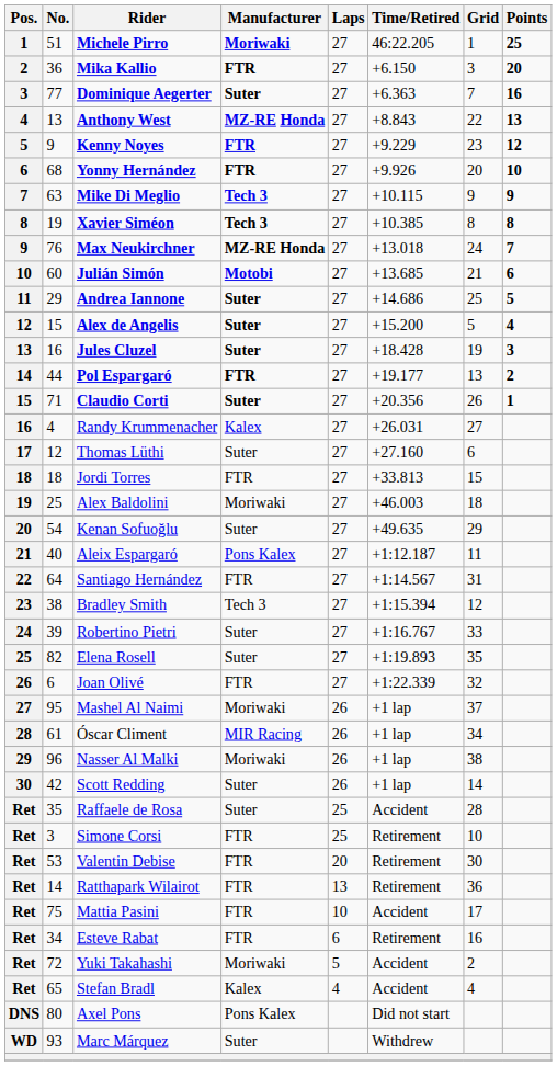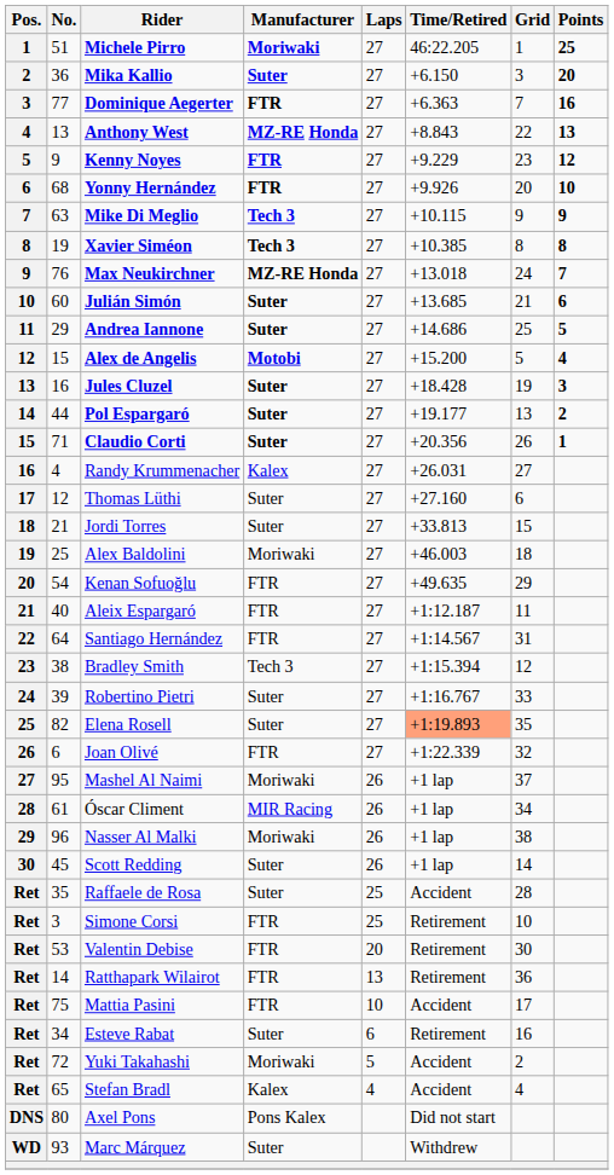 <table class="wikitable" style="font-size: 95%;">
 <tr>
 <th>Pos.</th>
 <th>No.</th>
 <th>Rider</th>
 <th>Manufacturer</th>
 <th>Laps</th>
 <th>Time/Retired</th>
 <th>Grid</th>
 <th>Points</th>
 </tr>
 <tr>
 <th>1</th>
 <td>51</td>
 <td> <strong><a href='#'>Michele Pirro</a></strong></td>
 <td><strong><a href='#'>Moriwaki</a></strong></td>
 <td>27</td>
 <td>46:22.205</td>
 <td>1</td>
 <td><strong>25</strong></td>
 </tr>
 <tr>
 <th>2</th>
 <td>36</td>
 <td> <strong><a href='#'>Mika Kallio</a></strong></td>
-<td><strong>FTR</strong></td>
+<td><strong><a href='#'>Suter</a></strong></td>
 <td>27</td>
 <td>+6.150</td>
 <td>3</td>
 <td><strong>20</strong></td>
 </tr>
 <tr>
 <th>3</th>
 <td>77</td>
 <td> <strong><a href='#'>Dominique Aegerter</a></strong></td>
-<td><strong>Suter</strong></td>
+<td><strong>FTR</strong></td>
 <td>27</td>
 <td>+6.363</td>
 <td>7</td>
 <td><strong>16</strong></td>
 </tr>
 <tr>
 <th>4</th>
 <td>13</td>
 <td> <strong><a href='#'>Anthony West</a></strong></td>
 <td><strong><a href='#'>MZ-RE</a> <a href='#'>Honda</a></strong></td>
 <td>27</td>
 <td>+8.843</td>
 <td>22</td>
 <td><strong>13</strong></td>
 </tr>
 <tr>
 <th>5</th>
 <td>9</td>
 <td> <strong><a href='#'>Kenny Noyes</a></strong></td>
 <td><strong><a href='#'>FTR</a></strong></td>
 <td>27</td>
 <td>+9.229</td>
 <td>23</td>
 <td><strong>12</strong></td>
 </tr>
 <tr>
 <th>6</th>
 <td>68</td>
 <td> <strong><a href='#'>Yonny Hernández</a></strong></td>
 <td><strong>FTR</strong></td>
 <td>27</td>
 <td>+9.926</td>
 <td>20</td>
 <td><strong>10</strong></td>
 </tr>
 <tr>
 <th>7</th>
 <td>63</td>
 <td> <strong><a href='#'>Mike Di Meglio</a></strong></td>
 <td><strong><a href='#'>Tech 3</a></strong></td>
 <td>27</td>
 <td>+10.115</td>
 <td>9</td>
 <td><strong>9</strong></td>
 </tr>
 <tr>
 <th>8</th>
 <td>19</td>
 <td> <strong><a href='#'>Xavier Siméon</a></strong></td>
 <td><strong>Tech 3</strong></td>
 <td>27</td>
 <td>+10.385</td>
 <td>8</td>
 <td><strong>8</strong></td>
 </tr>
 <tr>
 <th>9</th>
 <td>76</td>
 <td> <strong><a href='#'>Max Neukirchner</a></strong></td>
 <td><strong>MZ-RE Honda</strong></td>
 <td>27</td>
 <td>+13.018</td>
 <td>24</td>
 <td><strong>7</strong></td>
 </tr>
 <tr>
 <th>10</th>
 <td>60</td>
 <td> <strong><a href='#'>Julián Simón</a></strong></td>
-<td><strong><a href='#'>Motobi</a></strong></td>
+<td><strong>Suter</strong></td>
 <td>27</td>
 <td>+13.685</td>
 <td>21</td>
 <td><strong>6</strong></td>
 </tr>
 <tr>
 <th>11</th>
 <td>29</td>
 <td> <strong><a href='#'>Andrea Iannone</a></strong></td>
 <td><strong>Suter</strong></td>
 <td>27</td>
 <td>+14.686</td>
 <td>25</td>
 <td><strong>5</strong></td>
 </tr>
 <tr>
 <th>12</th>
 <td>15</td>
 <td> <strong><a href='#'>Alex de Angelis</a></strong></td>
-<td><strong>Suter</strong></td>
+<td><strong><a href='#'>Motobi</a></strong></td>
 <td>27</td>
 <td>+15.200</td>
 <td>5</td>
 <td><strong>4</strong></td>
 </tr>
 <tr>
 <th>13</th>
 <td>16</td>
 <td> <strong><a href='#'>Jules Cluzel</a></strong></td>
 <td><strong>Suter</strong></td>
 <td>27</td>
 <td>+18.428</td>
 <td>19</td>
 <td><strong>3</strong></td>
 </tr>
 <tr>
 <th>14</th>
 <td>44</td>
 <td> <strong><a href='#'>Pol Espargaró</a></strong></td>
-<td><strong>FTR</strong></td>
+<td><strong>Suter</strong></td>
 <td>27</td>
 <td>+19.177</td>
 <td>13</td>
 <td><strong>2</strong></td>
 </tr>
 <tr>
 <th>15</th>
 <td>71</td>
 <td> <strong><a href='#'>Claudio Corti</a></strong></td>
 <td><strong>Suter</strong></td>
 <td>27</td>
 <td>+20.356</td>
 <td>26</td>
 <td><strong>1</strong></td>
 </tr>
 <tr>
 <th>16</th>
 <td>4</td>
 <td> <a href='#'>Randy Krummenacher</a></td>
 <td><a href='#'>Kalex</a></td>
 <td>27</td>
 <td>+26.031</td>
 <td>27</td>
 <td></td>
 </tr>
 <tr>
 <th>17</th>
 <td>12</td>
 <td> <a href='#'>Thomas Lüthi</a></td>
 <td>Suter</td>
 <td>27</td>
 <td>+27.160</td>
 <td>6</td>
 <td></td>
 </tr>
 <tr>
 <th>18</th>
-<td>18</td>
+<td>21</td>
 <td> <a href='#'>Jordi Torres</a></td>
-<td>FTR</td>
+<td>Suter</td>
 <td>27</td>
 <td>+33.813</td>
 <td>15</td>
 <td></td>
 </tr>
 <tr>
 <th>19</th>
 <td>25</td>
 <td> <a href='#'>Alex Baldolini</a></td>
 <td>Moriwaki</td>
 <td>27</td>
 <td>+46.003</td>
 <td>18</td>
 <td></td>
 </tr>
 <tr>
 <th>20</th>
 <td>54</td>
 <td> <a href='#'>Kenan Sofuoğlu</a></td>
-<td>Suter</td>
+<td>FTR</td>
 <td>27</td>
 <td>+49.635</td>
 <td>29</td>
 <td></td>
 </tr>
 <tr>
 <th>21</th>
 <td>40</td>
 <td> <a href='#'>Aleix Espargaró</a></td>
-<td><a href='#'>Pons Kalex</a></td>
+<td>FTR</td>
 <td>27</td>
 <td>+1:12.187</td>
 <td>11</td>
 <td></td>
 </tr>
 <tr>
 <th>22</th>
 <td>64</td>
 <td> <a href='#'>Santiago Hernández</a></td>
 <td>FTR</td>
 <td>27</td>
 <td>+1:14.567</td>
 <td>31</td>
 <td></td>
 </tr>
 <tr>
 <th>23</th>
 <td>38</td>
 <td> <a href='#'>Bradley Smith</a></td>
 <td>Tech 3</td>
 <td>27</td>
 <td>+1:15.394</td>
 <td>12</td>
 <td></td>
 </tr>
 <tr>
 <th>24</th>
 <td>39</td>
 <td> <a href='#'>Robertino Pietri</a></td>
 <td>Suter</td>
 <td>27</td>
 <td>+1:16.767</td>
 <td>33</td>
 <td></td>
 </tr>
 <tr>
 <th>25</th>
 <td>82</td>
 <td> <a href='#'>Elena Rosell</a></td>
 <td>Suter</td>
 <td>27</td>
-<td>+1:19.893</td>
+<td style="background: lightsalmon;">+1:19.893</td>
 <td>35</td>
 <td></td>
 </tr>
 <tr>
 <th>26</th>
 <td>6</td>
 <td> <a href='#'>Joan Olivé</a></td>
 <td>FTR</td>
 <td>27</td>
 <td>+1:22.339</td>
 <td>32</td>
 <td></td>
 </tr>
 <tr>
 <th>27</th>
 <td>95</td>
 <td> <a href='#'>Mashel Al Naimi</a></td>
 <td>Moriwaki</td>
 <td>26</td>
 <td>+1 lap</td>
 <td>37</td>
 <td></td>
 </tr>
 <tr>
 <th>28</th>
 <td>61</td>
 <td> Óscar Climent</td>
 <td><a href='#'>MIR Racing</a></td>
 <td>26</td>
 <td>+1 lap</td>
 <td>34</td>
 <td></td>
 </tr>
 <tr>
 <th>29</th>
 <td>96</td>
 <td> <a href='#'>Nasser Al Malki</a></td>
 <td>Moriwaki</td>
 <td>26</td>
 <td>+1 lap</td>
 <td>38</td>
 <td></td>
 </tr>
 <tr>
 <th>30</th>
-<td>42</td>
+<td>45</td>
 <td> <a href='#'>Scott Redding</a></td>
 <td>Suter</td>
 <td>26</td>
 <td>+1 lap</td>
 <td>14</td>
 <td></td>
 </tr>
 <tr>
 <th>Ret</th>
 <td>35</td>
 <td> <a href='#'>Raffaele de Rosa</a></td>
 <td>Suter</td>
 <td>25</td>
 <td>Accident</td>
 <td>28</td>
 <td></td>
 </tr>
 <tr>
 <th>Ret</th>
 <td>3</td>
 <td> <a href='#'>Simone Corsi</a></td>
 <td>FTR</td>
 <td>25</td>
 <td>Retirement</td>
 <td>10</td>
 <td></td>
 </tr>
 <tr>
 <th>Ret</th>
 <td>53</td>
 <td> <a href='#'>Valentin Debise</a></td>
 <td>FTR</td>
 <td>20</td>
 <td>Retirement</td>
 <td>30</td>
 <td></td>
 </tr>
 <tr>
 <th>Ret</th>
 <td>14</td>
 <td> <a href='#'>Ratthapark Wilairot</a></td>
 <td>FTR</td>
 <td>13</td>
 <td>Retirement</td>
 <td>36</td>
 <td></td>
 </tr>
 <tr>
 <th>Ret</th>
 <td>75</td>
 <td> <a href='#'>Mattia Pasini</a></td>
 <td>FTR</td>
 <td>10</td>
 <td>Accident</td>
 <td>17</td>
 <td></td>
 </tr>
 <tr>
 <th>Ret</th>
 <td>34</td>
 <td> <a href='#'>Esteve Rabat</a></td>
-<td>FTR</td>
+<td>Suter</td>
 <td>6</td>
 <td>Retirement</td>
 <td>16</td>
 <td></td>
 </tr>
 <tr>
 <th>Ret</th>
 <td>72</td>
 <td> <a href='#'>Yuki Takahashi</a></td>
 <td>Moriwaki</td>
 <td>5</td>
 <td>Accident</td>
 <td>2</td>
 <td></td>
 </tr>
 <tr>
 <th>Ret</th>
 <td>65</td>
 <td> <a href='#'>Stefan Bradl</a></td>
 <td>Kalex</td>
 <td>4</td>
 <td>Accident</td>
 <td>4</td>
 <td></td>
 </tr>
 <tr>
 <th>DNS</th>
 <td>80</td>
 <td> <a href='#'>Axel Pons</a></td>
 <td>Pons Kalex</td>
 <td></td>
 <td>Did not start</td>
 <td></td>
 <td></td>
 </tr>
 <tr>
 <th>WD</th>
 <td>93</td>
 <td> <a href='#'>Marc Márquez</a></td>
 <td>Suter</td>
 <td></td>
 <td>Withdrew</td>
 <td></td>
 <td></td>
 </tr>
 <tr>
 <th colspan=8></th>
 </tr>
 <tr>
 </tr>
 </table>
